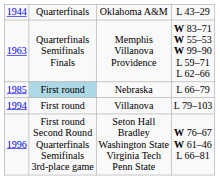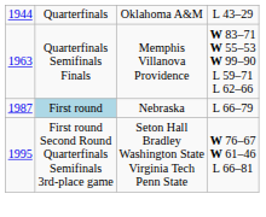 <table class="wikitable">
 <tr align="center">
 <td><a href='#'>1944</a></td>
 <td>Quarterfinals</td>
 <td>Oklahoma A&M</td>
 <td>L 43–29</td>
 </tr>
 <tr align="center">
 <td><a href='#'>1963</a></td>
 <td>Quarterfinals<br>Semifinals<br>Finals</td>
 <td>Memphis<br>Villanova<br>Providence</td>
 <td><strong>W</strong> 83–71<br><strong>W</strong> 55–53<br><strong>W</strong> 99–90<br>L 59–71<br>L 62–66</td>
 </tr>
 <tr align="center">
-<td><a href='#'>1985</a></td>
+<td><a href='#'>1987</a></td>
 <td style="background: lightblue;">First round</td>
 <td>Nebraska</td>
 <td>L 66–79</td>
 </tr>
 <tr align="center">
-<td><a href='#'>1994</a></td>
-<td>First round</td>
-<td>Villanova</td>
-<td>L 79–103</td>
-</tr>
-<tr align="center">
-<td><a href='#'>1996</a></td>
+<td><a href='#'>1995</a></td>
 <td>First round<br>Second Round<br>Quarterfinals<br>Semifinals<br>3rd-place game</td>
 <td>Seton Hall<br>Bradley<br>Washington State<br>Virginia Tech<br>Penn State</td>
 <td><strong>W</strong> 76–67<br><strong>W</strong> 61–46<br>L 66–81</td>
 </tr>
 </table>
